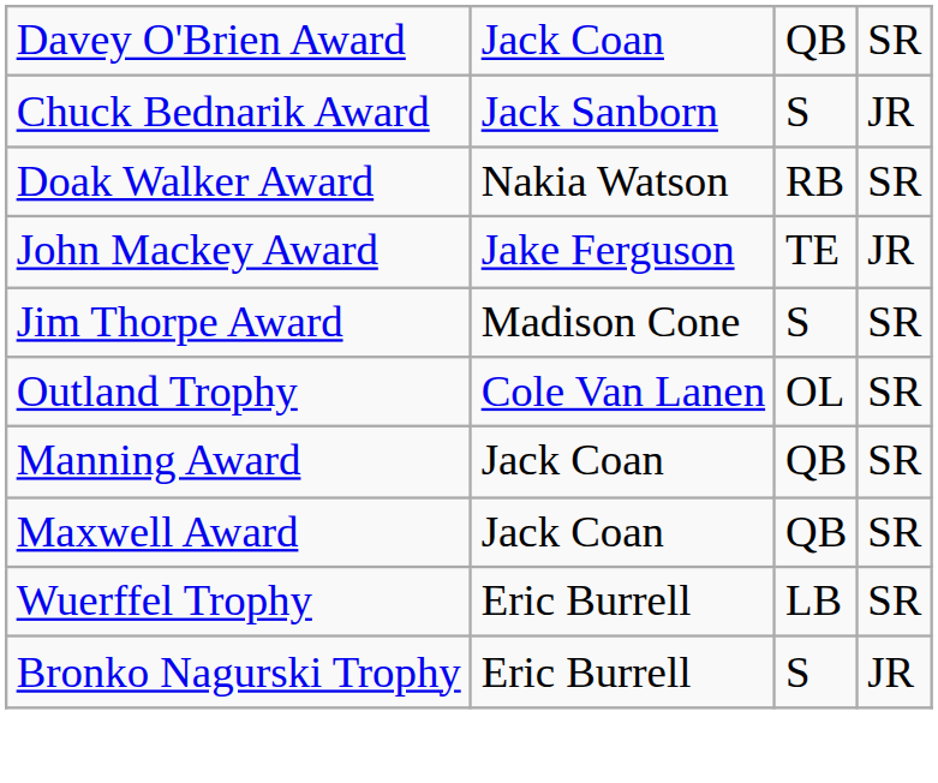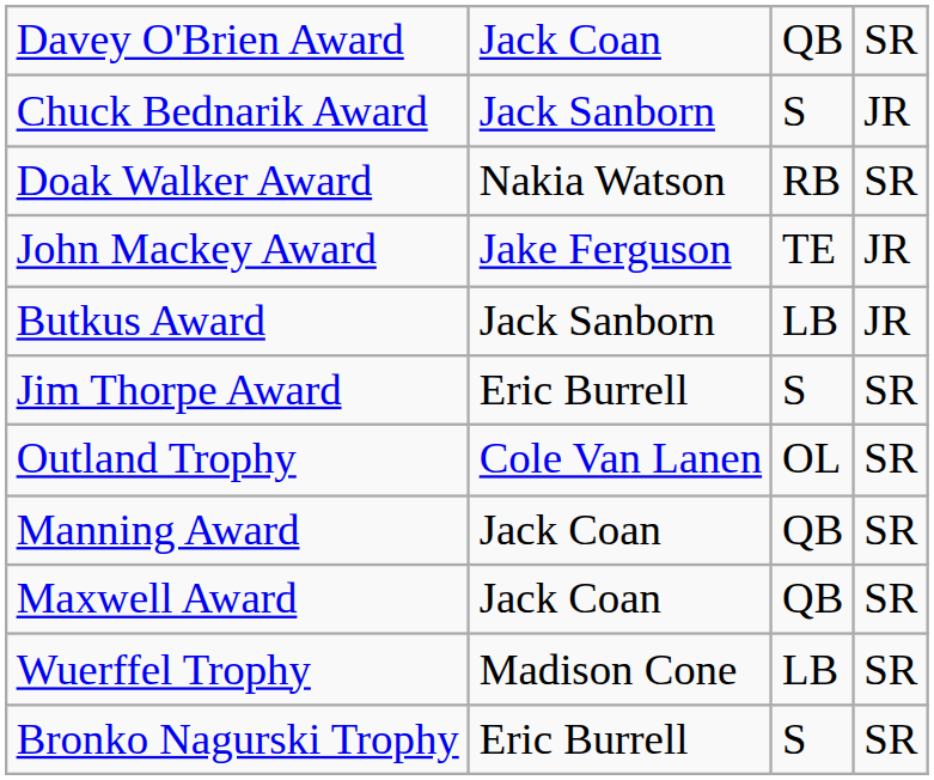 <table class="wikitable">
 <tr>
 <td><a href='#'>Davey O'Brien Award</a></td>
 <td><a href='#'>Jack Coan</a></td>
 <td>QB</td>
 <td>SR</td>
 </tr>
 <tr>
 <td><a href='#'>Chuck Bednarik Award</a></td>
 <td><a href='#'>Jack Sanborn</a></td>
 <td>S</td>
 <td>JR</td>
 </tr>
 <tr>
 <td><a href='#'>Doak Walker Award</a></td>
 <td>Nakia Watson</td>
 <td>RB</td>
 <td>SR</td>
 </tr>
 <tr>
 <td><a href='#'>John Mackey Award</a></td>
 <td><a href='#'>Jake Ferguson</a></td>
 <td>TE</td>
 <td>JR</td>
 </tr>
 <tr>
+<td><a href='#'>Butkus Award</a></td>
+<td>Jack Sanborn</td>
+<td>LB</td>
+<td>JR</td>
+</tr>
+<tr>
 <td><a href='#'>Jim Thorpe Award</a></td>
-<td>Madison Cone</td>
+<td>Eric Burrell</td>
 <td>S</td>
 <td>SR</td>
 </tr>
 <tr>
 <td><a href='#'>Outland Trophy</a></td>
 <td><a href='#'>Cole Van Lanen</a></td>
 <td>OL</td>
 <td>SR</td>
 </tr>
 <tr>
 <td><a href='#'>Manning Award</a></td>
 <td>Jack Coan</td>
 <td>QB</td>
 <td>SR</td>
 </tr>
 <tr>
 <td><a href='#'>Maxwell Award</a></td>
 <td>Jack Coan</td>
 <td>QB</td>
 <td>SR</td>
 </tr>
 <tr>
 <td><a href='#'>Wuerffel Trophy</a></td>
-<td>Eric Burrell</td>
+<td>Madison Cone</td>
 <td>LB</td>
 <td>SR</td>
 </tr>
 <tr>
 <td><a href='#'>Bronko Nagurski Trophy</a></td>
 <td>Eric Burrell</td>
 <td>S</td>
-<td>JR</td>
+<td>SR</td>
 </tr>
 </table>
